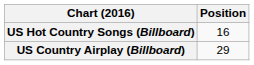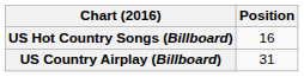 <table class="wikitable sortable plainrowheaders" style="text-align:center">
 <tr>
 <th scope="col">Chart (2016)</th>
 <th scope="col">Position</th>
 </tr>
 <tr>
 <th scope="row">US Hot Country Songs (<em>Billboard</em>)</th>
 <td>16</td>
 </tr>
 <tr>
 <th scope="row">US Country Airplay (<em>Billboard</em>)</th>
-<td>29</td>
+<td>31</td>
 </tr>
 </table>
